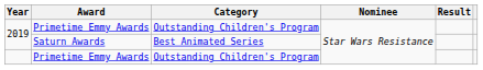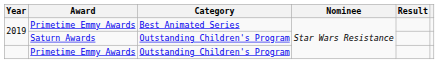 <table class="wikitable sortable plainrowheaders">
 <tr>
 <th scope="col">Year</th>
 <th scope="col">Award</th>
 <th scope="col">Category</th>
 <th scope="col">Nominee</th>
 <th scope="col">Result</th>
 <th></th>
 </tr>
 <tr>
 <td rowspan="2" style="text-align:center;">2019</td>
 <td><a href='#'>Primetime Emmy Awards</a></td>
-<td><a href='#'>Outstanding Children's Program</a></td>
+<td><a href='#'>Best Animated Series</a></td>
 <td rowspan="3"><em>Star Wars Resistance</em></td>
 <td></td>
 <td align="center"></td>
 </tr>
 <tr>
 <td><a href='#'>Saturn Awards</a></td>
-<td><a href='#'>Best Animated Series</a></td>
+<td><a href='#'>Outstanding Children's Program</a></td>
 <td></td>
 <td align="center"></td>
 </tr>
 <tr>
 <td></td>
 <td><a href='#'>Primetime Emmy Awards</a></td>
 <td><a href='#'>Outstanding Children's Program</a></td>
 <td></td>
 <td align="center"></td>
 </tr>
 </table>
